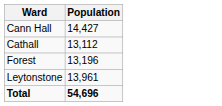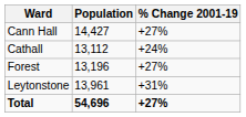 <table class="wikitable">
 <tr>
 <th>Ward</th>
 <th>Population</th>
+<th>% Change 2001-19</th>
 </tr>
 <tr>
 <td>Cann Hall</td>
 <td>14,427</td>
+<td>+27%</td>
 </tr>
 <tr>
 <td>Cathall</td>
 <td>13,112</td>
+<td>+24%</td>
 </tr>
 <tr>
 <td>Forest</td>
 <td>13,196</td>
+<td>+27%</td>
 </tr>
 <tr>
 <td>Leytonstone</td>
 <td>13,961</td>
+<td>+31%</td>
 </tr>
 <tr>
 <td><strong>Total</strong></td>
 <td><strong>54,696</strong></td>
+<td><strong>+27%</strong></td>
 </tr>
 </table>
